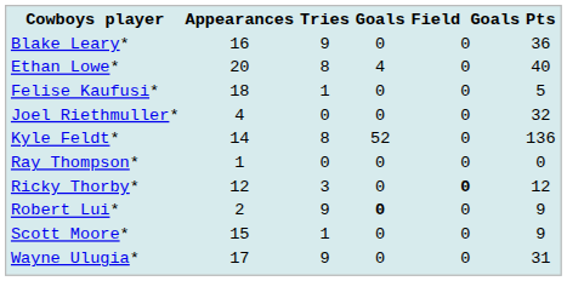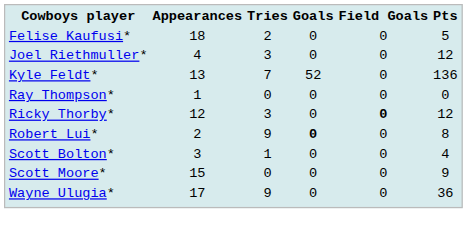 <table cellpadding=1 style="border:1px solid #BBB; background-color:#d7ebed; font-size:85%;">
 <tr>
 <th>Cowboys player</th>
 <th>Appearances</th>
 <th>Tries</th>
 <th>Goals</th>
 <th>Field Goals</th>
 <th>Pts</th>
 </tr>
 <tr ---->
-<td> <a href='#'>Blake Leary</a>*</td>
-<td align="center">16</td>
-<td align="center">9</td>
-<td align="center">0</td>
-<td align="center">0</td>
-<td align="center">36</td>
-</tr>
-<tr ---->
-<td> <a href='#'>Ethan Lowe</a>*</td>
-<td align="center">20</td>
-<td align="center">8</td>
-<td align="center">4</td>
-<td align="center">0</td>
-<td align="center">40</td>
-</tr>
-<tr ---->
 <td> <a href='#'>Felise Kaufusi</a>*</td>
 <td align="center">18</td>
-<td align="center">1</td>
+<td align="center">2</td>
 <td align="center">0</td>
 <td align="center">0</td>
 <td align="center">5</td>
 </tr>
 <tr ---->
 <td> <a href='#'>Joel Riethmuller</a>*</td>
 <td align="center">4</td>
+<td align="center">3</td>
 <td align="center">0</td>
 <td align="center">0</td>
-<td align="center">0</td>
-<td align="center">32</td>
+<td align="center">12</td>
 </tr>
 <tr ---->
 <td> <a href='#'>Kyle Feldt</a>*</td>
-<td align="center">14</td>
-<td align="center">8</td>
+<td align="center">13</td>
+<td align="center">7</td>
 <td align="center">52</td>
 <td align="center">0</td>
 <td align="center">136</td>
 </tr>
 <tr ---->
 <td> <a href='#'>Ray Thompson</a>*</td>
 <td align="center">1</td>
 <td align="center">0</td>
 <td align="center">0</td>
 <td align="center">0</td>
 <td align="center">0</td>
 </tr>
 <tr ---->
 <td> <a href='#'>Ricky Thorby</a>*</td>
 <td align="center">12</td>
 <td align="center">3</td>
 <td align="center">0</td>
 <td align="center"><strong>0</strong></td>
 <td align="center">12</td>
 </tr>
 <tr ---->
 <td> <a href='#'>Robert Lui</a>*</td>
 <td align="center">2</td>
 <td align="center">9</td>
 <td align="center"><strong>0</strong></td>
 <td align="center">0</td>
-<td align="center">9</td>
+<td align="center">8</td>
+</tr>
+<tr ---->
+<td> <a href='#'>Scott Bolton</a>*</td>
+<td align="center">3</td>
+<td align="center">1</td>
+<td align="center">0</td>
+<td align="center">0</td>
+<td align="center">4</td>
 </tr>
 <tr ---->
 <td> <a href='#'>Scott Moore</a>*</td>
 <td align="center">15</td>
-<td align="center">1</td>
+<td align="center">0</td>
 <td align="center">0</td>
 <td align="center">0</td>
 <td align="center">9</td>
 </tr>
 <tr ---->
 <td> <a href='#'>Wayne Ulugia</a>*</td>
 <td align="center">17</td>
 <td align="center">9</td>
 <td align="center">0</td>
 <td align="center">0</td>
-<td align="center">31</td>
+<td align="center">36</td>
 </tr>
 <tr ---->
 </tr>
 </table>
